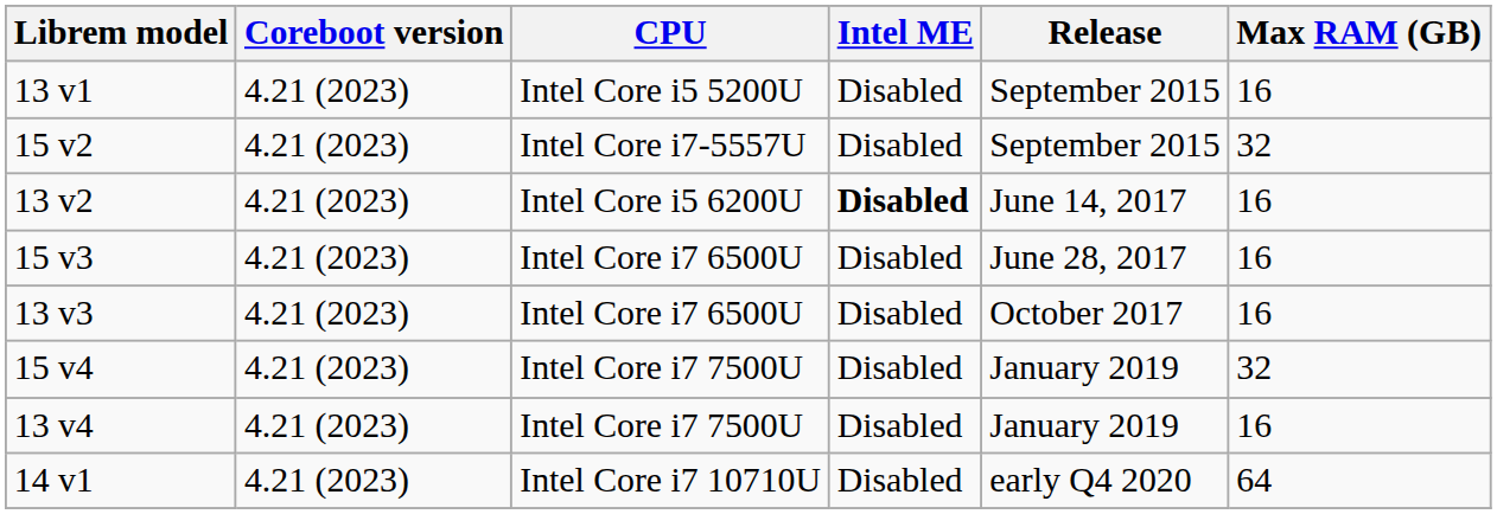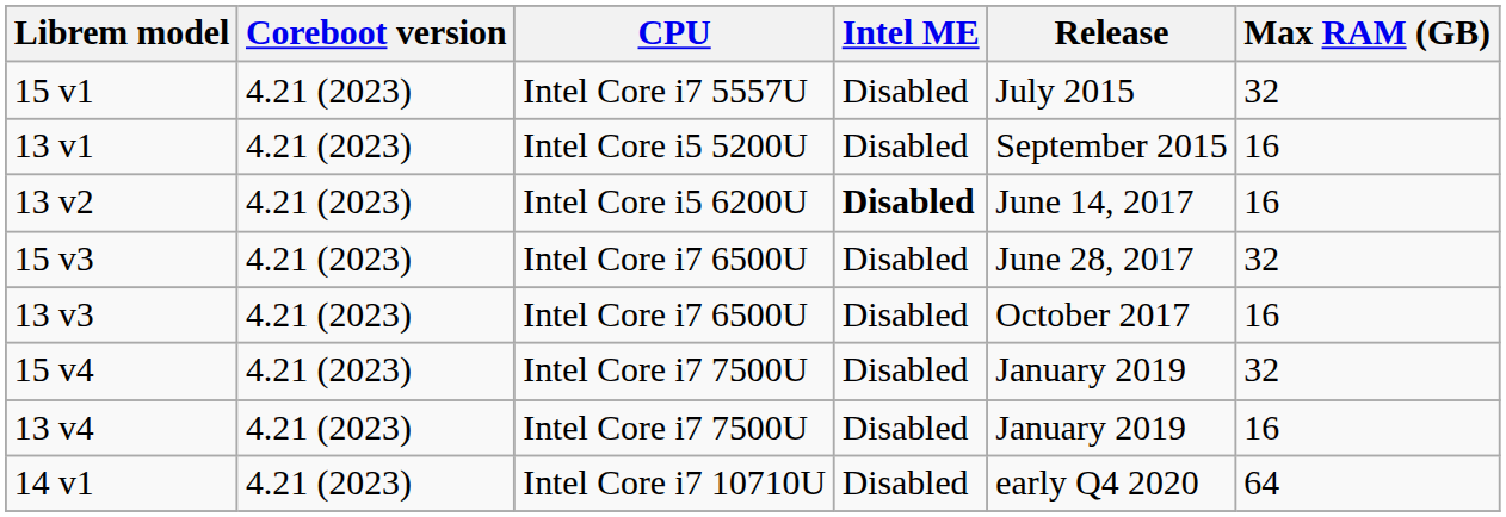 <table class="wikitable sortable">
 <tr>
 <th>Librem model</th>
 <th><a href='#'>Coreboot</a> version</th>
 <th><a href='#'>CPU</a></th>
 <th><a href='#'>Intel ME</a></th>
 <th>Release</th>
 <th>Max <a href='#'>RAM</a> (GB)</th>
 </tr>
 <tr>
+<td>15 v1</td>
+<td>4.21 (2023)</td>
+<td>Intel Core i7 5557U</td>
+<td>Disabled</td>
+<td>July 2015</td>
+<td>32</td>
+</tr>
+<tr>
 <td>13 v1</td>
 <td>4.21 (2023)</td>
 <td>Intel Core i5 5200U</td>
 <td>Disabled</td>
 <td>September 2015</td>
 <td>16</td>
-</tr>
-<tr>
-<td>15 v2</td>
-<td>4.21 (2023)</td>
-<td>Intel Core i7-5557U</td>
-<td>Disabled</td>
-<td>September 2015</td>
-<td>32</td>
 </tr>
 <tr>
 <td>13 v2</td>
 <td>4.21 (2023)</td>
 <td>Intel Core i5 6200U</td>
 <td><strong>Disabled</strong></td>
 <td>June 14, 2017</td>
 <td>16</td>
 </tr>
 <tr>
 <td>15 v3</td>
 <td>4.21 (2023)</td>
 <td>Intel Core i7 6500U</td>
 <td>Disabled</td>
 <td>June 28, 2017</td>
-<td>16</td>
+<td>32</td>
 </tr>
 <tr>
 <td>13 v3</td>
 <td>4.21 (2023)</td>
 <td>Intel Core i7 6500U</td>
 <td>Disabled</td>
 <td>October 2017</td>
 <td>16</td>
 </tr>
 <tr>
 <td>15 v4</td>
 <td>4.21 (2023)</td>
 <td>Intel Core i7 7500U</td>
 <td>Disabled</td>
 <td>January 2019</td>
 <td>32</td>
 </tr>
 <tr>
 <td>13 v4</td>
 <td>4.21 (2023)</td>
 <td>Intel Core i7 7500U</td>
 <td>Disabled</td>
 <td>January 2019</td>
 <td>16</td>
 </tr>
 <tr>
 <td>14 v1</td>
 <td>4.21 (2023)</td>
 <td>Intel Core i7 10710U</td>
 <td>Disabled</td>
 <td>early Q4 2020</td>
 <td>64</td>
 </tr>
 </table>
